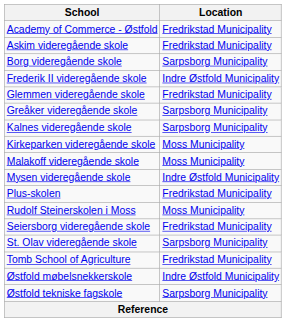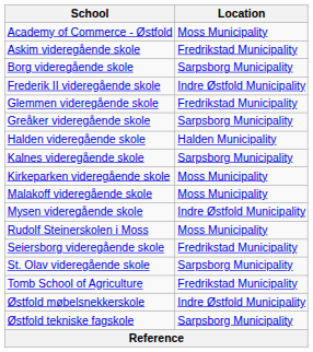 <table class="wikitable sortable">
 <tr>
 <th>School</th>
 <th>Location</th>
 </tr>
 <tr>
 <td><a href='#'>Academy of Commerce - Østfold</a></td>
-<td><a href='#'>Fredrikstad Municipality</a></td>
+<td><a href='#'>Moss Municipality</a></td>
 </tr>
 <tr>
 <td><a href='#'>Askim videregående skole</a></td>
 <td><a href='#'>Fredrikstad Municipality</a></td>
 </tr>
 <tr>
 <td><a href='#'>Borg videregående skole</a></td>
 <td><a href='#'>Sarpsborg Municipality</a></td>
 </tr>
 <tr>
 <td><a href='#'>Frederik II videregående skole</a></td>
 <td><a href='#'>Indre Østfold Municipality</a></td>
 </tr>
 <tr>
 <td><a href='#'>Glemmen videregående skole</a></td>
 <td><a href='#'>Fredrikstad Municipality</a></td>
 </tr>
 <tr>
 <td><a href='#'>Greåker videregående skole</a></td>
 <td><a href='#'>Sarpsborg Municipality</a></td>
 </tr>
 <tr>
+<td><a href='#'>Halden videregående skole</a></td>
+<td><a href='#'>Halden Municipality</a></td>
+</tr>
+<tr>
 <td><a href='#'>Kalnes videregående skole</a></td>
 <td><a href='#'>Sarpsborg Municipality</a></td>
 </tr>
 <tr>
 <td><a href='#'>Kirkeparken videregående skole</a></td>
 <td><a href='#'>Moss Municipality</a></td>
 </tr>
 <tr>
 <td><a href='#'>Malakoff videregående skole</a></td>
 <td><a href='#'>Moss Municipality</a></td>
 </tr>
 <tr>
 <td><a href='#'>Mysen videregående skole</a></td>
 <td><a href='#'>Indre Østfold Municipality</a></td>
-</tr>
-<tr>
-<td><a href='#'>Plus-skolen</a></td>
-<td><a href='#'>Fredrikstad Municipality</a></td>
 </tr>
 <tr>
 <td><a href='#'>Rudolf Steinerskolen i Moss</a></td>
 <td><a href='#'>Moss Municipality</a></td>
 </tr>
 <tr>
 <td><a href='#'>Seiersborg videregående skole</a></td>
 <td><a href='#'>Fredrikstad Municipality</a></td>
 </tr>
 <tr>
 <td><a href='#'>St. Olav videregående skole</a></td>
 <td><a href='#'>Sarpsborg Municipality</a></td>
 </tr>
 <tr>
 <td><a href='#'>Tomb School of Agriculture</a></td>
 <td><a href='#'>Fredrikstad Municipality</a></td>
 </tr>
 <tr>
 <td><a href='#'>Østfold møbelsnekkerskole</a></td>
 <td><a href='#'>Indre Østfold Municipality</a></td>
 </tr>
 <tr>
 <td><a href='#'>Østfold tekniske fagskole</a></td>
 <td><a href='#'>Sarpsborg Municipality</a></td>
 </tr>
 <tr>
 <th colspan="2">Reference</th>
 </tr>
 </table>
